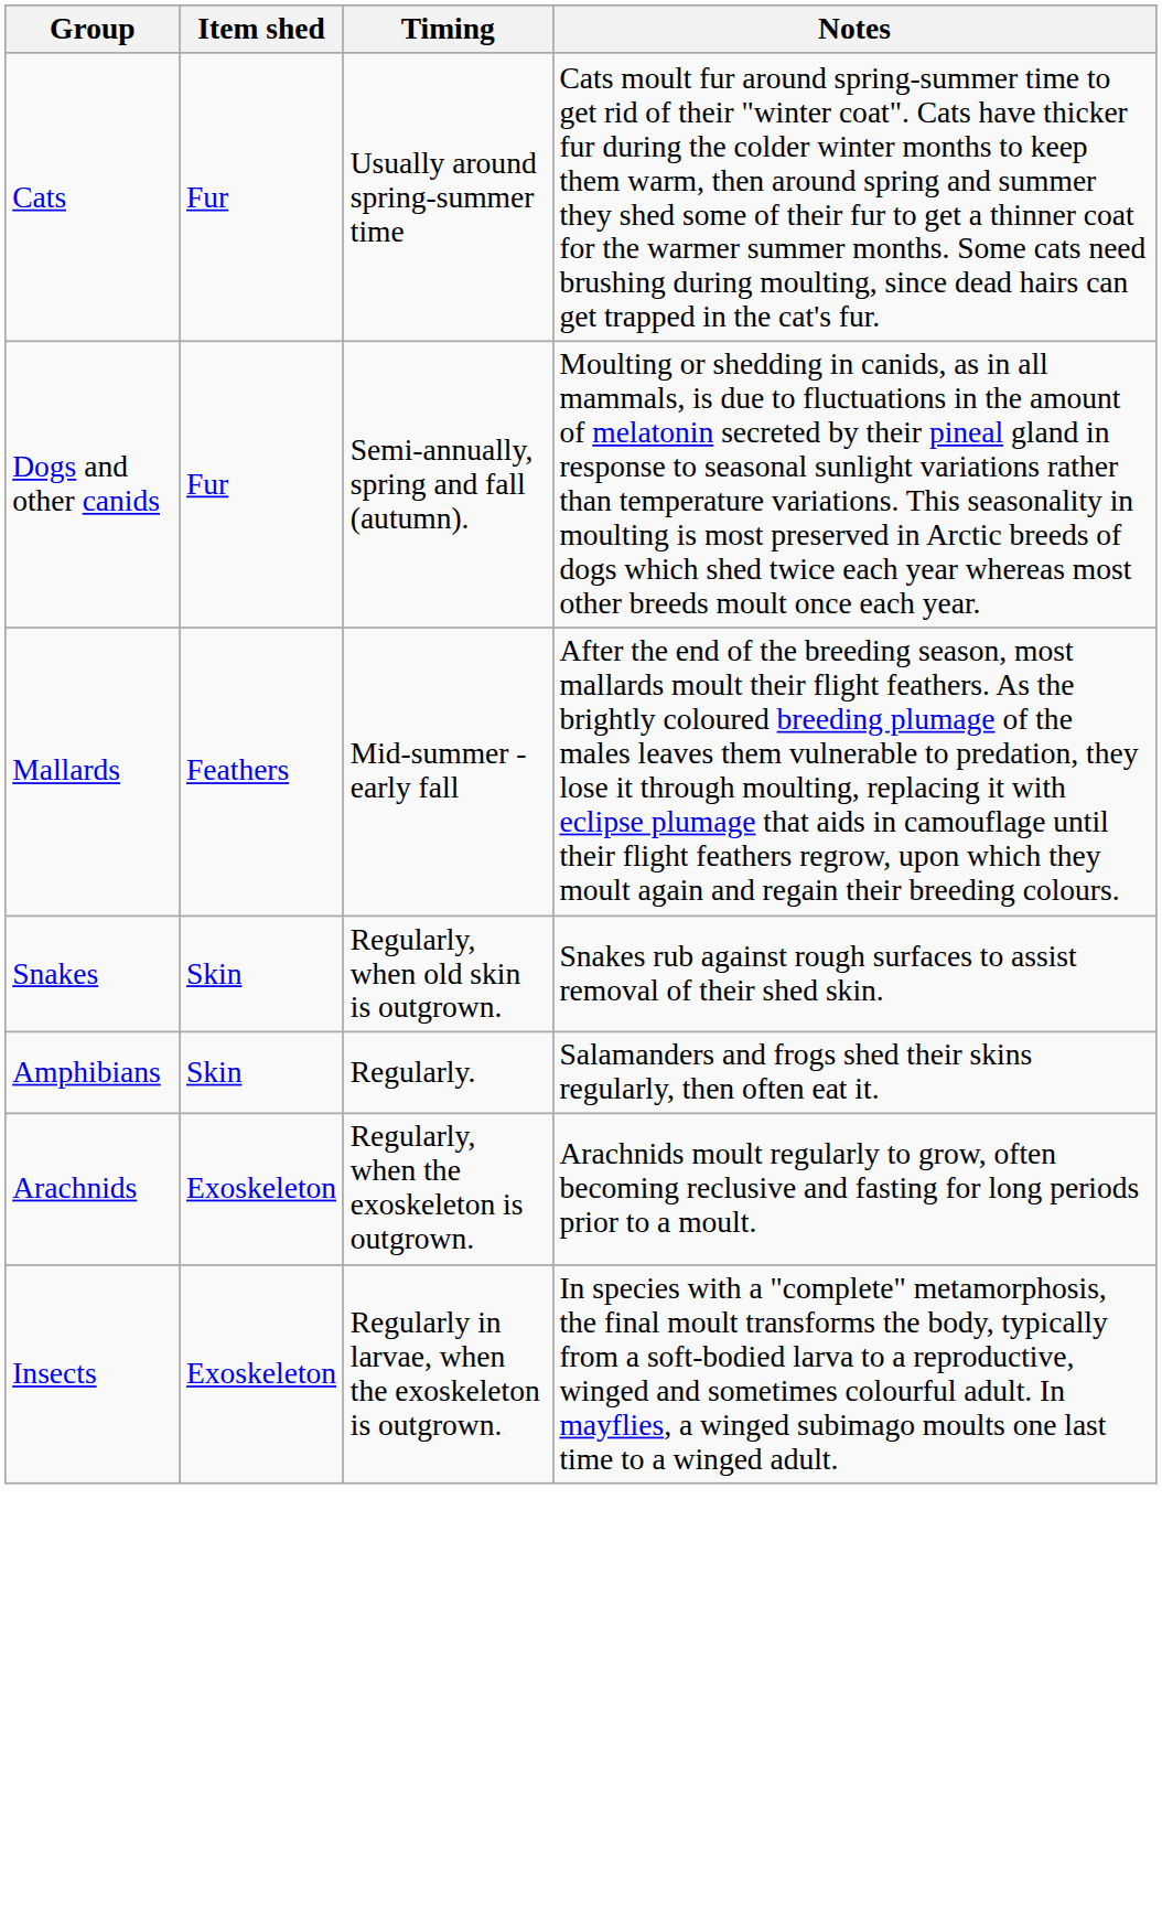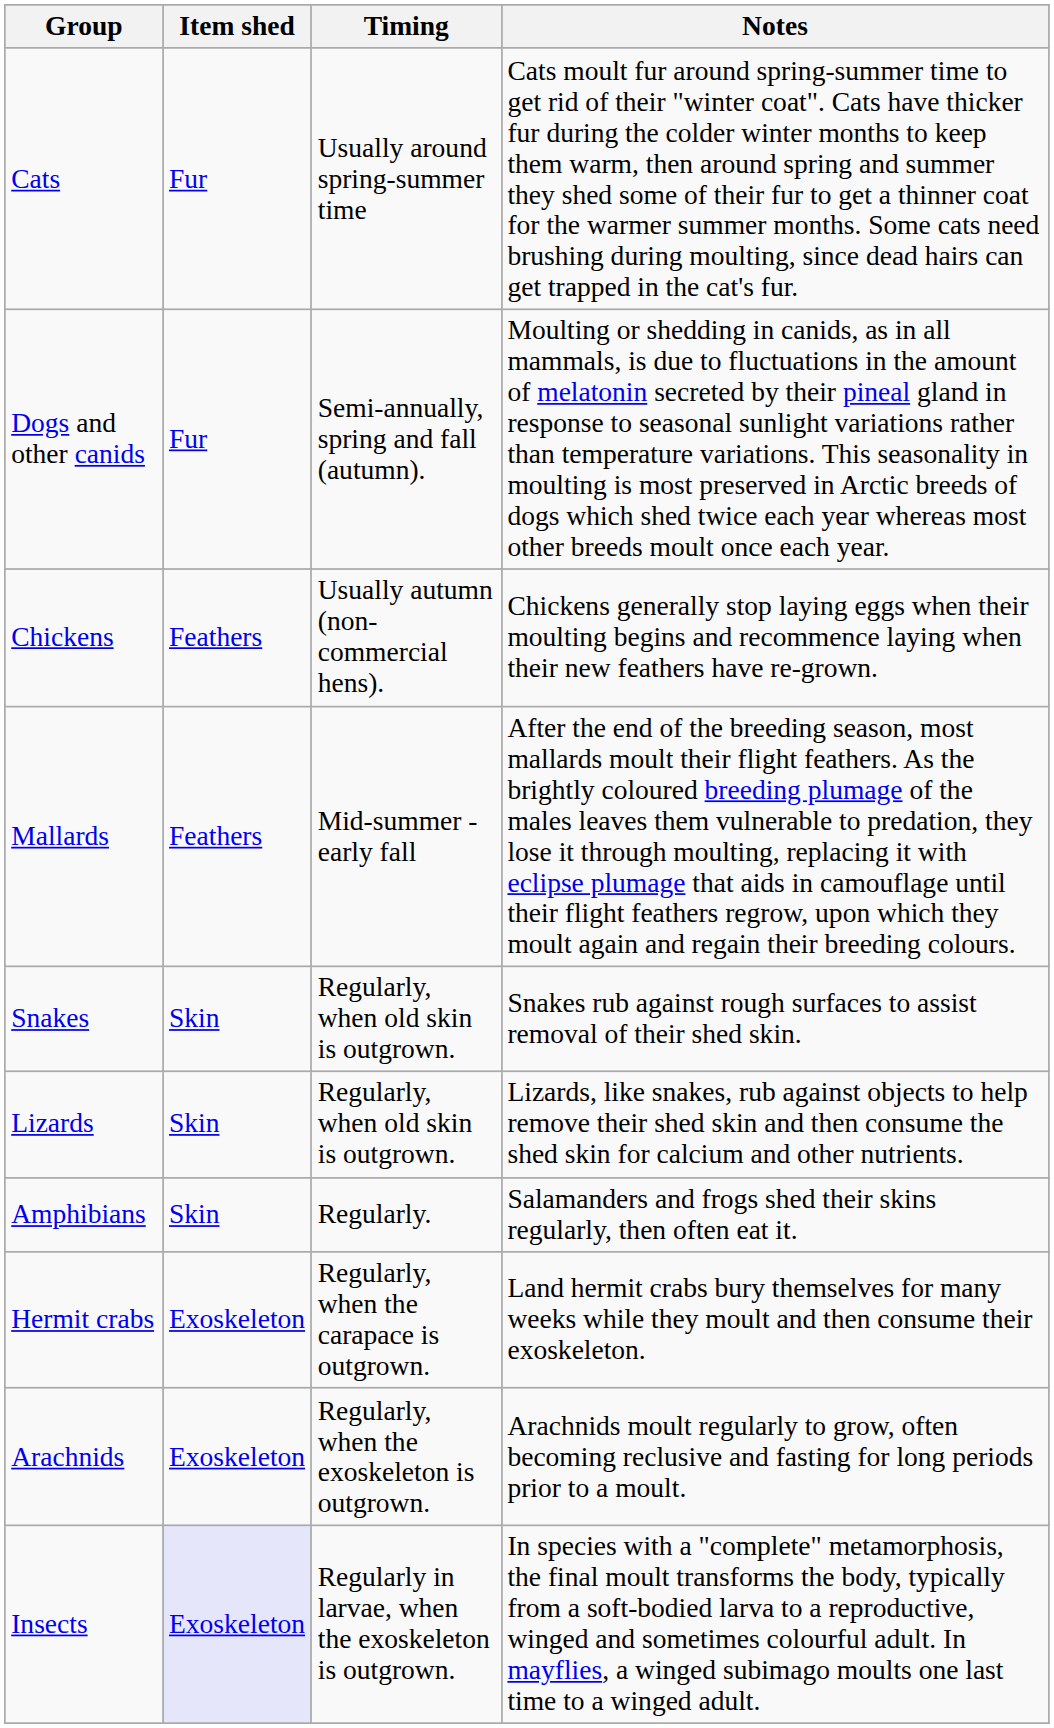 <table class="wikitable sortable">
 <tr>
 <th>Group</th>
 <th>Item shed</th>
 <th>Timing</th>
 <th>Notes</th>
 </tr>
 <tr>
 <td><a href='#'>Cats</a></td>
 <td><a href='#'>Fur</a></td>
 <td>Usually around spring-summer time</td>
 <td>Cats moult fur around spring-summer time to get rid of their "winter coat". Cats have thicker fur during the colder winter months to keep them warm, then around spring and summer they shed some of their fur to get a thinner coat for the warmer summer months. Some cats need brushing during moulting, since dead hairs can get trapped in the cat's fur.</td>
 </tr>
 <tr>
 <td><a href='#'>Dogs</a> and other <a href='#'>canids</a></td>
 <td><a href='#'>Fur</a></td>
 <td>Semi-annually, spring and fall (autumn).</td>
 <td>Moulting or shedding in canids, as in all mammals, is due to fluctuations in the amount of <a href='#'>melatonin</a> secreted by their <a href='#'>pineal</a> gland in response to seasonal sunlight variations rather than temperature variations. This seasonality in moulting is most preserved in Arctic breeds of dogs which shed twice each year whereas most other breeds moult once each year.</td>
 </tr>
 <tr>
+<td><a href='#'>Chickens</a></td>
+<td><a href='#'>Feathers</a></td>
+<td>Usually autumn (non-commercial hens).</td>
+<td>Chickens generally stop laying eggs when their moulting begins and recommence laying when their new feathers have re-grown.</td>
+</tr>
+<tr>
 <td><a href='#'>Mallards</a></td>
 <td><a href='#'>Feathers</a></td>
 <td>Mid-summer - early fall</td>
 <td>After the end of the breeding season, most mallards moult their flight feathers. As the brightly coloured <a href='#'>breeding plumage</a> of the males leaves them vulnerable to predation, they lose it through moulting, replacing it with <a href='#'>eclipse plumage</a> that aids in camouflage until their flight feathers regrow, upon which they moult again and regain their breeding colours.</td>
 </tr>
 <tr>
 <td><a href='#'>Snakes</a></td>
 <td><a href='#'>Skin</a></td>
 <td>Regularly, when old skin is outgrown.</td>
 <td>Snakes rub against rough surfaces to assist removal of their shed skin.</td>
 </tr>
 <tr>
+<td><a href='#'>Lizards</a></td>
+<td><a href='#'>Skin</a></td>
+<td>Regularly, when old skin is outgrown.</td>
+<td>Lizards, like snakes, rub against objects to help remove their shed skin and then consume the shed skin for calcium and other nutrients.</td>
+</tr>
+<tr>
 <td><a href='#'>Amphibians</a></td>
 <td><a href='#'>Skin</a></td>
 <td>Regularly.</td>
 <td>Salamanders and frogs shed their skins regularly, then often eat it.</td>
+</tr>
+<tr>
+<td><a href='#'>Hermit crabs</a></td>
+<td><a href='#'>Exoskeleton</a></td>
+<td>Regularly, when the carapace is outgrown.</td>
+<td>Land hermit crabs bury themselves for many weeks while they moult and then consume their exoskeleton.</td>
 </tr>
 <tr>
 <td><a href='#'>Arachnids</a></td>
 <td><a href='#'>Exoskeleton</a></td>
 <td>Regularly, when the exoskeleton is outgrown.</td>
 <td>Arachnids moult regularly to grow, often becoming reclusive and fasting for long periods prior to a moult.</td>
 </tr>
 <tr>
 <td><a href='#'>Insects</a></td>
-<td><a href='#'>Exoskeleton</a></td>
+<td style="background: lavender;"><a href='#'>Exoskeleton</a></td>
 <td>Regularly in larvae, when the exoskeleton is outgrown.</td>
 <td>In species with a "complete" metamorphosis, the final moult transforms the body, typically from a soft-bodied larva to a reproductive, winged and sometimes colourful adult. In <a href='#'>mayflies</a>, a winged subimago moults one last time to a winged adult.</td>
 </tr>
 </table>
